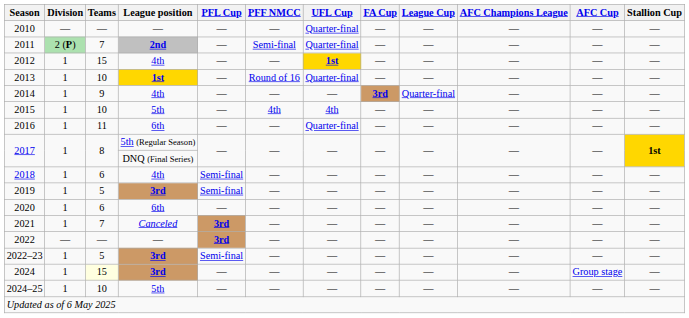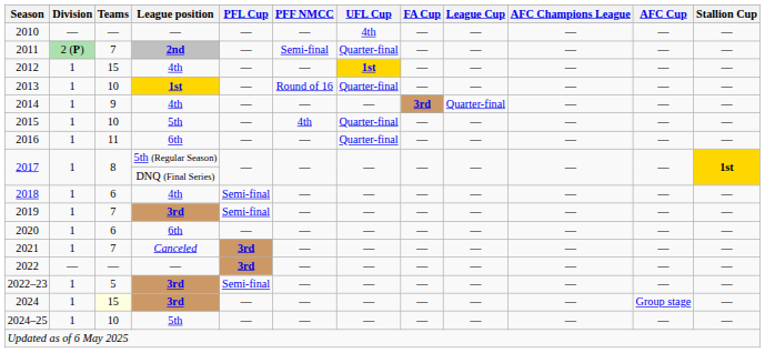 <table class="wikitable" style="text-align:center">
 <tr bgcolor="#efefef">
 <th>Season</th>
 <th>Division</th>
 <th>Teams</th>
 <th>League position</th>
 <th><a href='#'>PFL Cup</a></th>
 <th><a href='#'>PFF NMCC</a></th>
 <th><a href='#'>UFL Cup</a></th>
 <th><a href='#'>FA Cup</a></th>
 <th><a href='#'>League Cup</a></th>
 <th><a href='#'>AFC Champions League</a></th>
 <th><a href='#'>AFC Cup</a></th>
 <th>Stallion Cup</th>
 </tr>
 <tr>
 <td>2010</td>
 <td>—</td>
 <td>—</td>
 <td>—</td>
 <td>—</td>
 <td>—</td>
-<td><a href='#'>Quarter-final</a></td>
+<td><a href='#'>4th</a></td>
 <td>—</td>
 <td>—</td>
 <td>—</td>
 <td>—</td>
 <td>—</td>
 </tr>
 <tr>
 <td>2011</td>
 <td bgcolor="#ACE1AF">2 (<strong>P</strong>)</td>
 <td>7</td>
 <td bgcolor="silver"><strong><a href='#'>2nd</a></strong></td>
 <td>—</td>
 <td><a href='#'>Semi-final</a></td>
 <td><a href='#'>Quarter-final</a></td>
 <td>—</td>
 <td>—</td>
 <td>—</td>
 <td>—</td>
 <td>—</td>
 </tr>
 <tr>
 <td>2012</td>
 <td>1</td>
 <td>15</td>
 <td><a href='#'>4th</a></td>
 <td>—</td>
 <td>—</td>
 <td bgcolor="gold"><strong><a href='#'>1st</a></strong></td>
 <td>—</td>
 <td>—</td>
 <td>—</td>
 <td>—</td>
 <td>—</td>
 </tr>
 <tr>
 <td>2013</td>
 <td>1</td>
 <td>10</td>
 <td bgcolor="gold"><strong><a href='#'>1st</a></strong></td>
 <td>—</td>
 <td><a href='#'>Round of 16</a></td>
 <td><a href='#'>Quarter-final</a></td>
 <td>—</td>
 <td>—</td>
 <td>—</td>
 <td>—</td>
 <td>—</td>
 </tr>
 <tr>
 <td>2014</td>
 <td>1</td>
 <td>9</td>
 <td><a href='#'>4th</a></td>
 <td>—</td>
 <td>—</td>
 <td>—</td>
 <td bgcolor="#c96"><strong><a href='#'>3rd</a></strong></td>
 <td><a href='#'>Quarter-final</a></td>
 <td>—</td>
 <td>—</td>
 <td>—</td>
 </tr>
 <tr>
 <td>2015</td>
 <td>1</td>
 <td>10</td>
 <td><a href='#'>5th</a></td>
 <td>—</td>
 <td><a href='#'>4th</a></td>
-<td><a href='#'>4th</a></td>
+<td><a href='#'>Quarter-final</a></td>
 <td>—</td>
 <td>—</td>
 <td>—</td>
 <td>—</td>
 <td>—</td>
 </tr>
 <tr>
 <td>2016</td>
 <td>1</td>
 <td>11</td>
 <td><a href='#'>6th</a></td>
 <td>—</td>
 <td>—</td>
 <td><a href='#'>Quarter-final</a></td>
 <td>—</td>
 <td>—</td>
 <td>—</td>
 <td>—</td>
 <td>—</td>
 </tr>
 <tr>
 <td rowspan="2"><a href='#'>2017</a></td>
 <td rowspan="2">1</td>
 <td rowspan="2">8</td>
 <td><a href='#'>5th</a> <small>(Regular Season)</small></td>
 <td rowspan="2">—</td>
 <td rowspan="2">—</td>
 <td rowspan="2">—</td>
 <td rowspan="2">—</td>
 <td rowspan="2">—</td>
 <td rowspan="2">—</td>
 <td rowspan="2">—</td>
 <td rowspan="2" bgcolor="gold"><strong>1st</strong></td>
 </tr>
 <tr>
 <td>DNQ <small>(Final Series)</small></td>
 </tr>
 <tr>
 <td><a href='#'>2018</a></td>
 <td>1</td>
 <td>6</td>
 <td><a href='#'>4th</a></td>
 <td><a href='#'>Semi-final</a></td>
 <td>—</td>
 <td>—</td>
 <td>—</td>
 <td>—</td>
 <td>—</td>
 <td>—</td>
 <td>—</td>
 </tr>
 <tr>
 <td>2019</td>
 <td>1</td>
-<td>5</td>
+<td>7</td>
 <td bgcolor="#c96"><strong><a href='#'>3rd</a></strong></td>
 <td><a href='#'>Semi-final</a></td>
 <td>—</td>
 <td>—</td>
 <td>—</td>
 <td>—</td>
 <td>—</td>
 <td>—</td>
 <td>—</td>
 </tr>
 <tr>
 <td>2020</td>
 <td>1</td>
 <td>6</td>
 <td><a href='#'>6th</a></td>
 <td>—</td>
 <td>—</td>
 <td>—</td>
 <td>—</td>
 <td>—</td>
 <td>—</td>
 <td>—</td>
 <td>—</td>
 </tr>
 <tr>
 <td>2021</td>
 <td>1</td>
 <td>7</td>
 <td><em><a href='#'>Canceled</a></em></td>
 <td bgcolor="#c96"><strong><a href='#'>3rd</a></strong></td>
 <td>—</td>
 <td>—</td>
 <td>—</td>
 <td>—</td>
 <td>—</td>
 <td>—</td>
 <td>—</td>
 </tr>
 <tr>
 <td>2022</td>
 <td>—</td>
 <td>—</td>
 <td>—</td>
 <td bgcolor="#c96"><strong><a href='#'>3rd</a></strong></td>
 <td>—</td>
 <td>—</td>
 <td>—</td>
 <td>—</td>
 <td>—</td>
 <td>—</td>
 <td>—</td>
 </tr>
 <tr>
 <td>2022–23</td>
 <td>1</td>
 <td>5</td>
 <td bgcolor="#c96"><strong><a href='#'>3rd</a></strong></td>
 <td><a href='#'>Semi-final</a></td>
 <td>—</td>
 <td>—</td>
 <td>—</td>
 <td>—</td>
 <td>—</td>
 <td>—</td>
 <td>—</td>
 </tr>
 <tr>
 <td>2024</td>
 <td>1</td>
 <td style="background: lightyellow;">15</td>
 <td bgcolor="#c96"><strong><a href='#'>3rd</a></strong></td>
 <td>—</td>
 <td>—</td>
 <td>—</td>
 <td>—</td>
 <td>—</td>
 <td>—</td>
 <td><a href='#'>Group stage</a></td>
 <td>—</td>
 </tr>
 <tr>
 <td>2024–25</td>
 <td>1</td>
 <td>10</td>
 <td><a href='#'>5th</a></td>
 <td>—</td>
 <td>—</td>
 <td>—</td>
 <td>—</td>
 <td>—</td>
 <td>—</td>
 <td>—</td>
 <td>—</td>
 </tr>
 <tr>
 <td colspan="12" align="left"><em>Updated as of 6 May 2025</em></td>
 </tr>
 </table>
